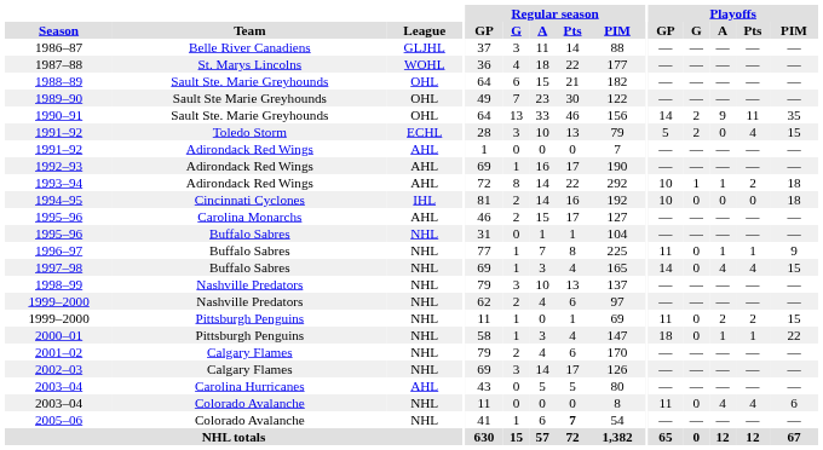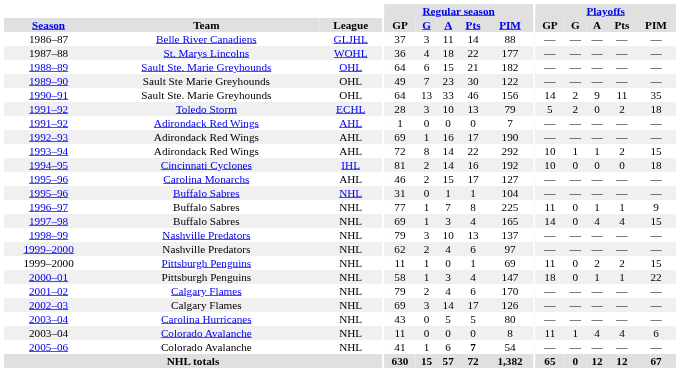 <table border="0" cellpadding="1" cellspacing="0" style="text-align:center; width:60em">
 <tr bgcolor="#e0e0e0">
 <th colspan="3" bgcolor="#ffffff"></th>
 <th rowspan="99" bgcolor="#ffffff"></th>
 <th colspan="5"><a href='#'>Regular season</a></th>
 <th rowspan="99" bgcolor="#ffffff"></th>
 <th colspan="5"><a href='#'>Playoffs</a></th>
 </tr>
 <tr bgcolor="#e0e0e0">
 <th><a href='#'>Season</a></th>
 <th>Team</th>
 <th>League</th>
 <th>GP</th>
 <th><a href='#'>G</a></th>
 <th><a href='#'>A</a></th>
 <th><a href='#'>Pts</a></th>
 <th><a href='#'>PIM</a></th>
 <th>GP</th>
 <th>G</th>
 <th>A</th>
 <th>Pts</th>
 <th>PIM</th>
 </tr>
 <tr>
 <td>1986–87</td>
 <td><a href='#'>Belle River Canadiens</a></td>
 <td><a href='#'>GLJHL</a></td>
 <td>37</td>
 <td>3</td>
 <td>11</td>
 <td>14</td>
 <td>88</td>
 <td>—</td>
 <td>—</td>
 <td>—</td>
 <td>—</td>
 <td>—</td>
 </tr>
 <tr bgcolor="#f0f0f0">
 <td>1987–88</td>
 <td><a href='#'>St. Marys Lincolns</a></td>
 <td><a href='#'>WOHL</a></td>
 <td>36</td>
 <td>4</td>
 <td>18</td>
 <td>22</td>
 <td>177</td>
 <td>—</td>
 <td>—</td>
 <td>—</td>
 <td>—</td>
 <td>—</td>
 </tr>
 <tr>
 <td><a href='#'>1988–89</a></td>
 <td><a href='#'>Sault Ste. Marie Greyhounds</a></td>
 <td><a href='#'>OHL</a></td>
 <td>64</td>
 <td>6</td>
 <td>15</td>
 <td>21</td>
 <td>182</td>
 <td>—</td>
 <td>—</td>
 <td>—</td>
 <td>—</td>
 <td>—</td>
 </tr>
 <tr bgcolor="#f0f0f0">
 <td><a href='#'>1989–90</a></td>
 <td>Sault Ste Marie Greyhounds</td>
 <td>OHL</td>
 <td>49</td>
 <td>7</td>
 <td>23</td>
 <td>30</td>
 <td>122</td>
 <td>—</td>
 <td>—</td>
 <td>—</td>
 <td>—</td>
 <td>—</td>
 </tr>
 <tr>
 <td><a href='#'>1990–91</a></td>
 <td>Sault Ste. Marie Greyhounds</td>
 <td>OHL</td>
 <td>64</td>
 <td>13</td>
 <td>33</td>
 <td>46</td>
 <td>156</td>
 <td>14</td>
 <td>2</td>
 <td>9</td>
 <td>11</td>
 <td>35</td>
 </tr>
 <tr bgcolor="#f0f0f0">
 <td><a href='#'>1991–92</a></td>
 <td><a href='#'>Toledo Storm</a></td>
 <td><a href='#'>ECHL</a></td>
 <td>28</td>
 <td>3</td>
 <td>10</td>
 <td>13</td>
 <td>79</td>
 <td>5</td>
 <td>2</td>
 <td>0</td>
-<td>4</td>
-<td>15</td>
+<td>2</td>
+<td>18</td>
 </tr>
 <tr>
 <td><a href='#'>1991–92</a></td>
 <td><a href='#'>Adirondack Red Wings</a></td>
 <td><a href='#'>AHL</a></td>
 <td>1</td>
 <td>0</td>
 <td>0</td>
 <td>0</td>
 <td>7</td>
 <td>—</td>
 <td>—</td>
 <td>—</td>
 <td>—</td>
 <td>—</td>
 </tr>
 <tr bgcolor="#f0f0f0">
 <td><a href='#'>1992–93</a></td>
 <td>Adirondack Red Wings</td>
 <td>AHL</td>
 <td>69</td>
 <td>1</td>
 <td>16</td>
 <td>17</td>
 <td>190</td>
 <td>—</td>
 <td>—</td>
 <td>—</td>
 <td>—</td>
 <td>—</td>
 </tr>
 <tr>
 <td><a href='#'>1993–94</a></td>
 <td>Adirondack Red Wings</td>
 <td>AHL</td>
 <td>72</td>
 <td>8</td>
 <td>14</td>
 <td>22</td>
 <td>292</td>
 <td>10</td>
 <td>1</td>
 <td>1</td>
 <td>2</td>
-<td>18</td>
+<td>15</td>
 </tr>
 <tr bgcolor="#f0f0f0">
 <td><a href='#'>1994–95</a></td>
 <td><a href='#'>Cincinnati Cyclones</a></td>
 <td><a href='#'>IHL</a></td>
 <td>81</td>
 <td>2</td>
 <td>14</td>
 <td>16</td>
 <td>192</td>
 <td>10</td>
 <td>0</td>
 <td>0</td>
 <td>0</td>
 <td>18</td>
 </tr>
 <tr>
 <td><a href='#'>1995–96</a></td>
 <td><a href='#'>Carolina Monarchs</a></td>
 <td>AHL</td>
 <td>46</td>
 <td>2</td>
 <td>15</td>
 <td>17</td>
 <td>127</td>
 <td>—</td>
 <td>—</td>
 <td>—</td>
 <td>—</td>
 <td>—</td>
 </tr>
 <tr bgcolor="#f0f0f0">
 <td><a href='#'>1995–96</a></td>
 <td><a href='#'>Buffalo Sabres</a></td>
 <td><a href='#'>NHL</a></td>
 <td>31</td>
 <td>0</td>
 <td>1</td>
 <td>1</td>
 <td>104</td>
 <td>—</td>
 <td>—</td>
 <td>—</td>
 <td>—</td>
 <td>—</td>
 </tr>
 <tr>
 <td><a href='#'>1996–97</a></td>
 <td>Buffalo Sabres</td>
 <td>NHL</td>
 <td>77</td>
 <td>1</td>
 <td>7</td>
 <td>8</td>
 <td>225</td>
 <td>11</td>
 <td>0</td>
 <td>1</td>
 <td>1</td>
 <td>9</td>
 </tr>
 <tr bgcolor="#f0f0f0">
 <td><a href='#'>1997–98</a></td>
 <td>Buffalo Sabres</td>
 <td>NHL</td>
 <td>69</td>
 <td>1</td>
 <td>3</td>
 <td>4</td>
 <td>165</td>
 <td>14</td>
 <td>0</td>
 <td>4</td>
 <td>4</td>
 <td>15</td>
 </tr>
 <tr>
 <td><a href='#'>1998–99</a></td>
 <td><a href='#'>Nashville Predators</a></td>
 <td>NHL</td>
 <td>79</td>
 <td>3</td>
 <td>10</td>
 <td>13</td>
 <td>137</td>
 <td>—</td>
 <td>—</td>
 <td>—</td>
 <td>—</td>
 <td>—</td>
 </tr>
 <tr bgcolor="#f0f0f0">
 <td><a href='#'>1999–2000</a></td>
 <td>Nashville Predators</td>
 <td>NHL</td>
 <td>62</td>
 <td>2</td>
 <td>4</td>
 <td>6</td>
 <td>97</td>
 <td>—</td>
 <td>—</td>
 <td>—</td>
 <td>—</td>
 <td>—</td>
 </tr>
 <tr>
 <td>1999–2000</td>
 <td><a href='#'>Pittsburgh Penguins</a></td>
 <td>NHL</td>
 <td>11</td>
 <td>1</td>
 <td>0</td>
 <td>1</td>
 <td>69</td>
 <td>11</td>
 <td>0</td>
 <td>2</td>
 <td>2</td>
 <td>15</td>
 </tr>
 <tr bgcolor="#f0f0f0">
 <td><a href='#'>2000–01</a></td>
 <td>Pittsburgh Penguins</td>
 <td>NHL</td>
 <td>58</td>
 <td>1</td>
 <td>3</td>
 <td>4</td>
 <td>147</td>
 <td>18</td>
 <td>0</td>
 <td>1</td>
 <td>1</td>
 <td>22</td>
 </tr>
 <tr>
 <td><a href='#'>2001–02</a></td>
 <td><a href='#'>Calgary Flames</a></td>
 <td>NHL</td>
 <td>79</td>
 <td>2</td>
 <td>4</td>
 <td>6</td>
 <td>170</td>
 <td>—</td>
 <td>—</td>
 <td>—</td>
 <td>—</td>
 <td>—</td>
 </tr>
 <tr bgcolor="#f0f0f0">
 <td><a href='#'>2002–03</a></td>
 <td>Calgary Flames</td>
 <td>NHL</td>
 <td>69</td>
 <td>3</td>
 <td>14</td>
 <td>17</td>
 <td>126</td>
 <td>—</td>
 <td>—</td>
 <td>—</td>
 <td>—</td>
 <td>—</td>
 </tr>
 <tr>
 <td><a href='#'>2003–04</a></td>
 <td><a href='#'>Carolina Hurricanes</a></td>
-<td><a href='#'>AHL</a></td>
+<td>NHL</td>
 <td>43</td>
 <td>0</td>
 <td>5</td>
 <td>5</td>
 <td>80</td>
 <td>—</td>
 <td>—</td>
 <td>—</td>
 <td>—</td>
 <td>—</td>
 </tr>
 <tr bgcolor="#f0f0f0">
 <td>2003–04</td>
 <td><a href='#'>Colorado Avalanche</a></td>
 <td>NHL</td>
 <td>11</td>
 <td>0</td>
 <td>0</td>
 <td>0</td>
 <td>8</td>
 <td>11</td>
-<td>0</td>
+<td>1</td>
 <td>4</td>
 <td>4</td>
 <td>6</td>
 </tr>
 <tr>
 <td><a href='#'>2005–06</a></td>
 <td>Colorado Avalanche</td>
 <td>NHL</td>
 <td>41</td>
 <td>1</td>
 <td>6</td>
 <td><strong>7</strong></td>
 <td>54</td>
 <td>—</td>
 <td>—</td>
 <td>—</td>
 <td>—</td>
 <td>—</td>
 </tr>
 <tr bgcolor="#e0e0e0">
 <th colspan="3">NHL totals</th>
 <th>630</th>
 <th>15</th>
 <th>57</th>
 <th>72</th>
 <th>1,382</th>
 <th>65</th>
 <th>0</th>
 <th>12</th>
 <th>12</th>
 <th>67</th>
 </tr>
 </table>
